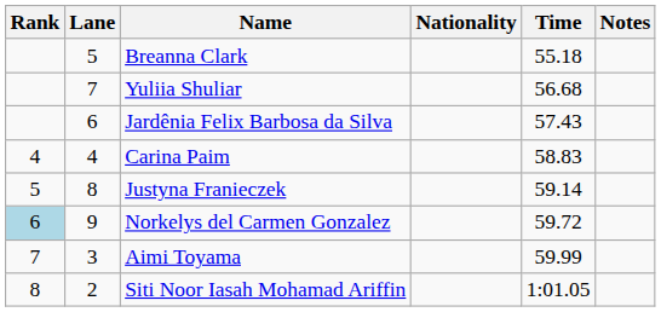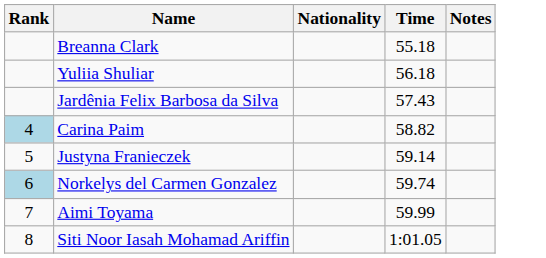 <table class="wikitable sortable" style="text-align:center">
 <tr>
 <th>Rank</th>
-<th>Lane</th>
 <th>Name</th>
 <th>Nationality</th>
 <th>Time</th>
 <th>Notes</th>
 </tr>
 <tr>
 <td></td>
-<td>5</td>
 <td align="left"><a href='#'>Breanna Clark</a></td>
 <td align="left"></td>
 <td>55.18</td>
 <td><strong></strong></td>
 </tr>
 <tr>
 <td></td>
-<td>7</td>
 <td align="left"><a href='#'>Yuliia Shuliar</a></td>
 <td align="left"></td>
-<td>56.68</td>
+<td>56.18</td>
 <td></td>
 </tr>
 <tr>
 <td></td>
-<td>6</td>
 <td align="left"><a href='#'>Jardênia Felix Barbosa da Silva</a></td>
 <td align="left"></td>
 <td>57.43</td>
 <td></td>
 </tr>
 <tr>
-<td>4</td>
-<td>4</td>
+<td style="background: lightblue;">4</td>
 <td align="left"><a href='#'>Carina Paim</a></td>
 <td align="left"></td>
-<td>58.83</td>
+<td>58.82</td>
 <td></td>
 </tr>
 <tr>
 <td>5</td>
-<td>8</td>
 <td align="left"><a href='#'>Justyna Franieczek</a></td>
 <td align="left"></td>
 <td>59.14</td>
 <td></td>
 </tr>
 <tr>
 <td style="background: lightblue;">6</td>
-<td>9</td>
 <td align="left"><a href='#'>Norkelys del Carmen Gonzalez</a></td>
 <td align="left"></td>
-<td>59.72</td>
+<td>59.74</td>
 <td></td>
 </tr>
 <tr>
 <td>7</td>
-<td>3</td>
 <td align="left"><a href='#'>Aimi Toyama</a></td>
 <td align="left"></td>
 <td>59.99</td>
 <td></td>
 </tr>
 <tr>
 <td>8</td>
-<td>2</td>
 <td align="left"><a href='#'>Siti Noor Iasah Mohamad Ariffin</a></td>
 <td align="left"></td>
 <td>1:01.05</td>
 <td></td>
 </tr>
 </table>
